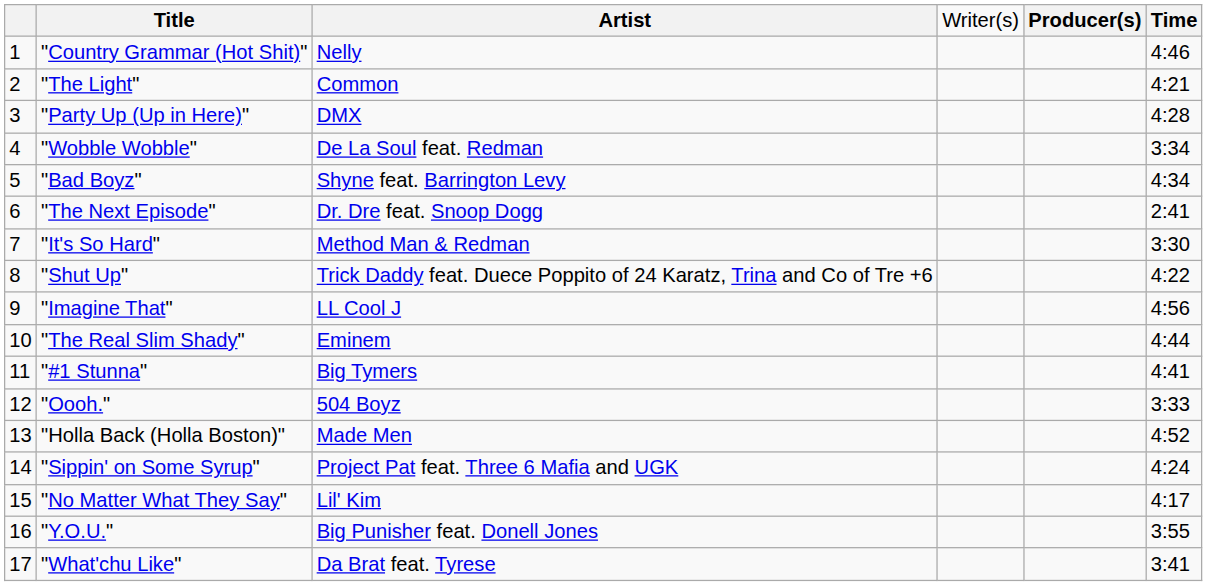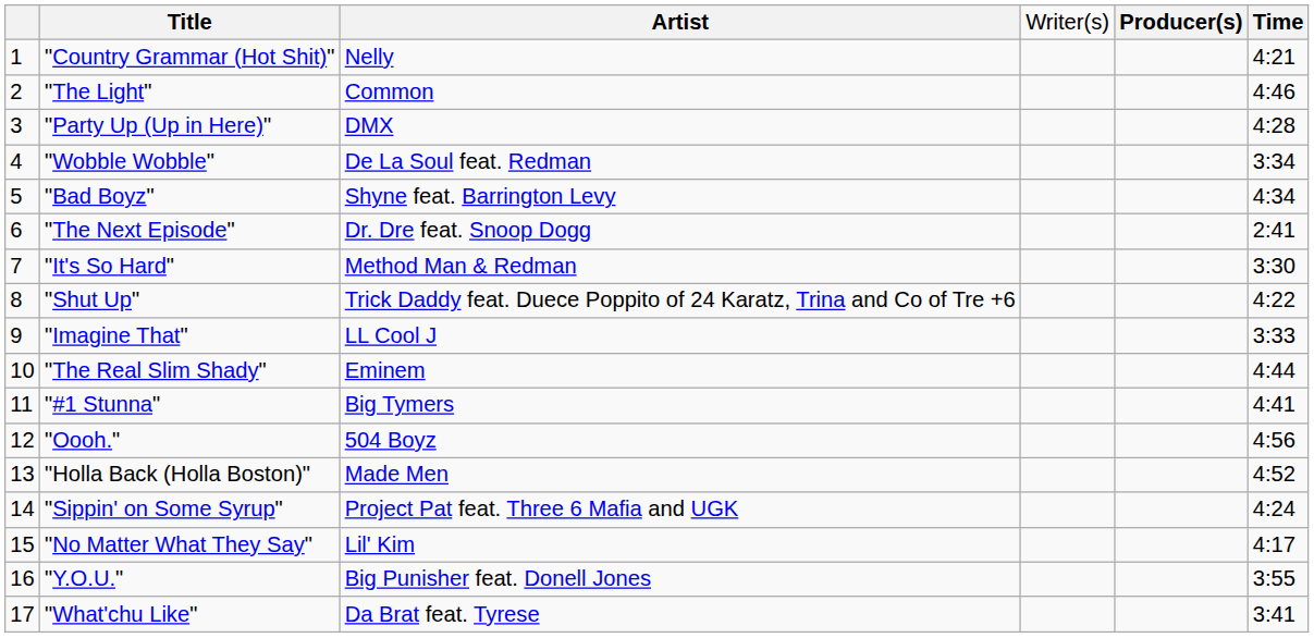 <table class="wikitable">
 <tr>
 <th scope="col"></th>
 <th scope="col">Title</th>
 <th scope="col">Artist</th>
 <td scope="col">Writer(s)</td>
 <th scope="col">Producer(s)</th>
 <th scope="col">Time</th>
 </tr>
 <tr>
 <td>1</td>
 <td scope="row">"<a href='#'>Country Grammar (Hot Shit)</a>"</td>
 <td><a href='#'>Nelly</a></td>
 <td></td>
 <td></td>
-<td>4:46</td>
+<td>4:21</td>
 </tr>
 <tr>
 <td>2</td>
 <td scope="row">"<a href='#'>The Light</a>"</td>
 <td><a href='#'>Common</a></td>
 <td></td>
 <td></td>
-<td>4:21</td>
+<td>4:46</td>
 </tr>
 <tr>
 <td>3</td>
 <td scope="row">"<a href='#'>Party Up (Up in Here)</a>"</td>
 <td><a href='#'>DMX</a></td>
 <td></td>
 <td></td>
 <td>4:28</td>
 </tr>
 <tr>
 <td>4</td>
 <td scope="row">"<a href='#'>Wobble Wobble</a>"</td>
 <td><a href='#'>De La Soul</a> feat. <a href='#'>Redman</a></td>
 <td></td>
 <td></td>
 <td>3:34</td>
 </tr>
 <tr>
 <td>5</td>
 <td scope="row">"<a href='#'>Bad Boyz</a>"</td>
 <td><a href='#'>Shyne</a> feat. <a href='#'>Barrington Levy</a></td>
 <td></td>
 <td></td>
 <td>4:34</td>
 </tr>
 <tr>
 <td>6</td>
 <td scope="row">"<a href='#'>The Next Episode</a>"</td>
 <td><a href='#'>Dr. Dre</a> feat. <a href='#'>Snoop Dogg</a></td>
 <td></td>
 <td></td>
 <td>2:41</td>
 </tr>
 <tr>
 <td>7</td>
 <td scope="row">"<a href='#'>It's So Hard</a>"</td>
 <td><a href='#'>Method Man & Redman</a></td>
 <td></td>
 <td></td>
 <td>3:30</td>
 </tr>
 <tr>
 <td>8</td>
 <td scope="row">"<a href='#'>Shut Up</a>"</td>
 <td><a href='#'>Trick Daddy</a> feat. Duece Poppito of 24 Karatz, <a href='#'>Trina</a> and Co of Tre +6</td>
 <td></td>
 <td></td>
 <td>4:22</td>
 </tr>
 <tr>
 <td>9</td>
 <td scope="row">"<a href='#'>Imagine That</a>"</td>
 <td><a href='#'>LL Cool J</a></td>
 <td></td>
 <td></td>
-<td>4:56</td>
+<td>3:33</td>
 </tr>
 <tr>
 <td>10</td>
 <td scope="row">"<a href='#'>The Real Slim Shady</a>"</td>
 <td><a href='#'>Eminem</a></td>
 <td></td>
 <td></td>
 <td>4:44</td>
 </tr>
 <tr>
 <td>11</td>
 <td scope="row">"<a href='#'>#1 Stunna</a>"</td>
 <td><a href='#'>Big Tymers</a></td>
 <td></td>
 <td></td>
 <td>4:41</td>
 </tr>
 <tr>
 <td>12</td>
 <td scope="row">"<a href='#'>Oooh.</a>"</td>
 <td><a href='#'>504 Boyz</a></td>
 <td></td>
 <td></td>
-<td>3:33</td>
+<td>4:56</td>
 </tr>
 <tr>
 <td>13</td>
 <td scope="row">"Holla Back (Holla Boston)"</td>
 <td><a href='#'>Made Men</a></td>
 <td></td>
 <td></td>
 <td>4:52</td>
 </tr>
 <tr>
 <td>14</td>
 <td scope="row">"<a href='#'>Sippin' on Some Syrup</a>"</td>
 <td><a href='#'>Project Pat</a> feat. <a href='#'>Three 6 Mafia</a> and <a href='#'>UGK</a></td>
 <td></td>
 <td></td>
 <td>4:24</td>
 </tr>
 <tr>
 <td>15</td>
 <td scope="row">"<a href='#'>No Matter What They Say</a>"</td>
 <td><a href='#'>Lil' Kim</a></td>
 <td></td>
 <td></td>
 <td>4:17</td>
 </tr>
 <tr>
 <td>16</td>
 <td scope="row">"<a href='#'>Y.O.U.</a>"</td>
 <td><a href='#'>Big Punisher</a> feat. <a href='#'>Donell Jones</a></td>
 <td></td>
 <td></td>
 <td>3:55</td>
 </tr>
 <tr>
 <td>17</td>
 <td scope="row">"<a href='#'>What'chu Like</a>"</td>
 <td><a href='#'>Da Brat</a> feat. <a href='#'>Tyrese</a></td>
 <td></td>
 <td></td>
 <td>3:41</td>
 </tr>
 </table>
